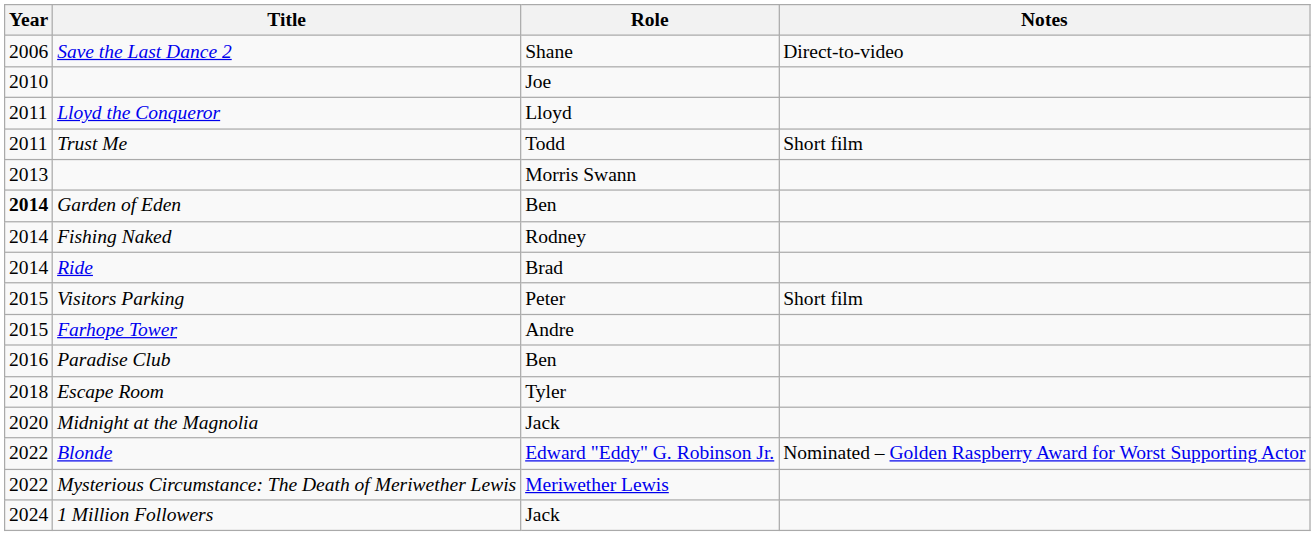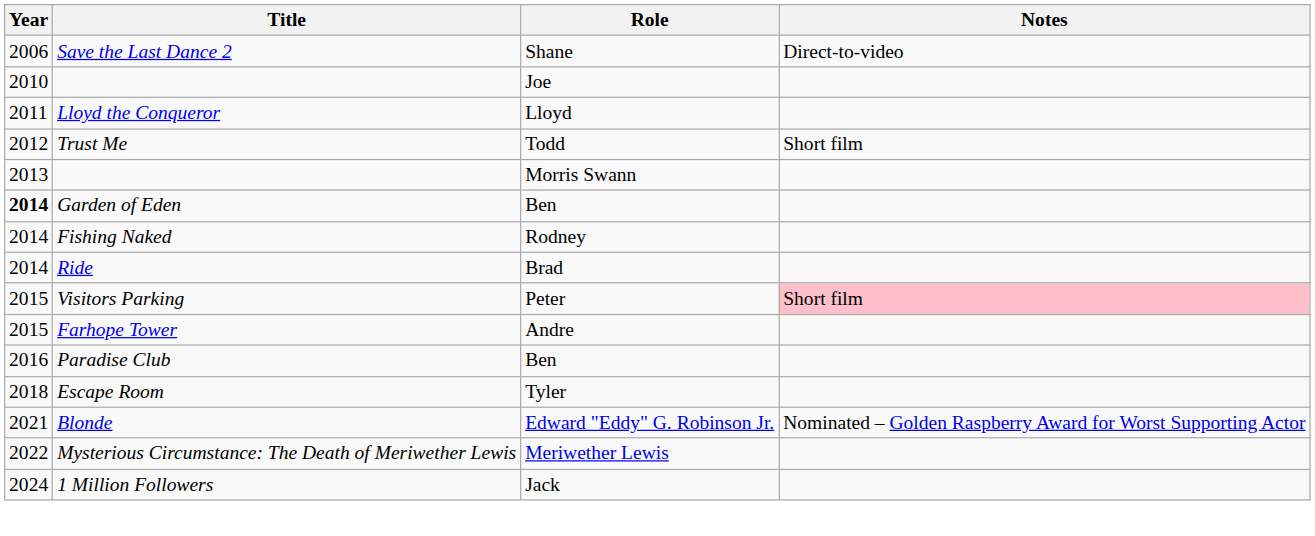 <table class="wikitable sortable">
 <tr>
 <th>Year</th>
 <th>Title</th>
 <th>Role</th>
 <th class="unsortable">Notes</th>
 </tr>
 <tr>
 <td>2006</td>
 <td><em><a href='#'>Save the Last Dance 2</a></em></td>
 <td>Shane</td>
 <td>Direct-to-video</td>
 </tr>
 <tr>
 <td>2010</td>
 <td><em></em></td>
 <td>Joe</td>
 <td></td>
 </tr>
 <tr>
 <td>2011</td>
 <td><em><a href='#'>Lloyd the Conqueror</a></em></td>
 <td>Lloyd</td>
 <td></td>
 </tr>
 <tr>
-<td>2011</td>
+<td>2012</td>
 <td><em>Trust Me</em></td>
 <td>Todd</td>
 <td>Short film</td>
 </tr>
 <tr>
 <td>2013</td>
 <td><em></em></td>
 <td>Morris Swann</td>
 <td></td>
 </tr>
 <tr>
 <td><strong>2014</strong></td>
 <td><em>Garden of Eden</em></td>
 <td>Ben</td>
 <td></td>
 </tr>
 <tr>
 <td>2014</td>
 <td><em>Fishing Naked</em></td>
 <td>Rodney</td>
 <td></td>
 </tr>
 <tr>
 <td>2014</td>
 <td><em><a href='#'>Ride</a></em></td>
 <td>Brad</td>
 <td></td>
 </tr>
 <tr>
 <td>2015</td>
 <td><em>Visitors Parking</em></td>
 <td>Peter</td>
-<td>Short film</td>
+<td style="background: pink;">Short film</td>
 </tr>
 <tr>
 <td>2015</td>
 <td><em><a href='#'>Farhope Tower</a></em></td>
 <td>Andre</td>
 <td></td>
 </tr>
 <tr>
 <td>2016</td>
 <td><em>Paradise Club</em></td>
 <td>Ben</td>
 <td></td>
 </tr>
 <tr>
 <td>2018</td>
 <td><em>Escape Room</em></td>
 <td>Tyler</td>
 <td></td>
 </tr>
 <tr>
-<td>2020</td>
-<td><em>Midnight at the Magnolia</em></td>
-<td>Jack</td>
-<td></td>
-</tr>
-<tr>
-<td>2022</td>
+<td>2021</td>
 <td><em><a href='#'>Blonde</a></em></td>
 <td><a href='#'>Edward "Eddy" G. Robinson Jr.</a></td>
 <td>Nominated – <a href='#'>Golden Raspberry Award for Worst Supporting Actor</a></td>
 </tr>
 <tr>
 <td>2022</td>
 <td><em>Mysterious Circumstance: The Death of Meriwether Lewis</em></td>
 <td><a href='#'>Meriwether Lewis</a></td>
 <td></td>
 </tr>
 <tr>
 <td>2024</td>
 <td><em>1 Million Followers</em></td>
 <td>Jack</td>
 <td></td>
 </tr>
 </table>
